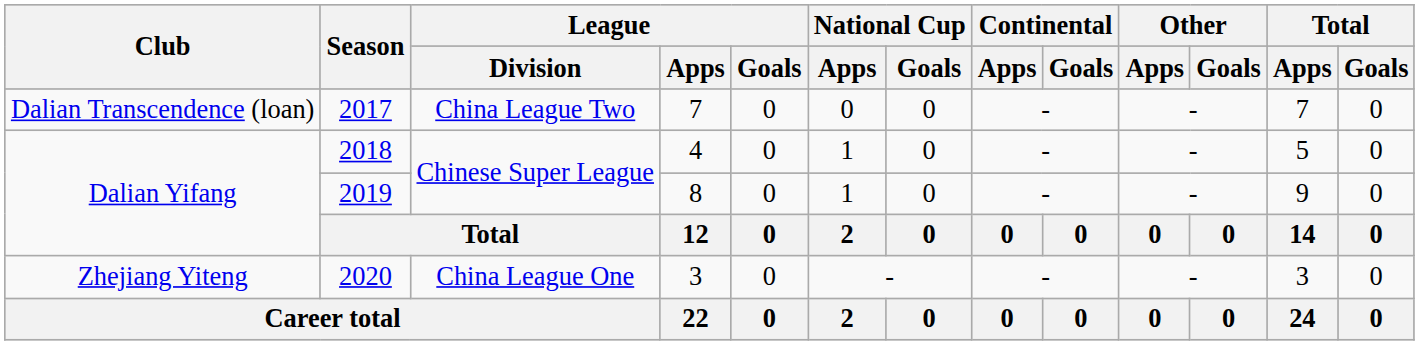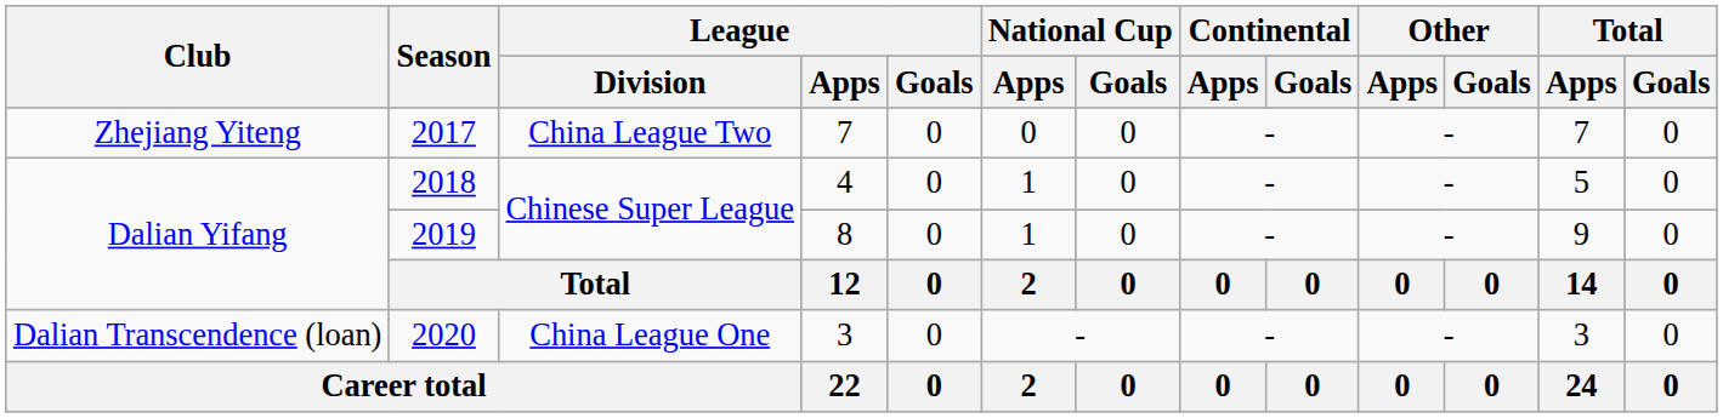 <table class="wikitable" style="text-align: center">
 <tr>
 <th rowspan="2">Club</th>
 <th rowspan="2">Season</th>
 <th colspan="3">League</th>
 <th colspan="2">National Cup</th>
 <th colspan="2">Continental</th>
 <th colspan="2">Other</th>
 <th colspan="2">Total</th>
 </tr>
 <tr>
 <th>Division</th>
 <th>Apps</th>
 <th>Goals</th>
 <th>Apps</th>
 <th>Goals</th>
 <th>Apps</th>
 <th>Goals</th>
 <th>Apps</th>
 <th>Goals</th>
 <th>Apps</th>
 <th>Goals</th>
 </tr>
 <tr>
-<td><a href='#'>Dalian Transcendence</a> (loan)</td>
+<td><a href='#'>Zhejiang Yiteng</a></td>
 <td><a href='#'>2017</a></td>
 <td><a href='#'>China League Two</a></td>
 <td>7</td>
 <td>0</td>
 <td>0</td>
 <td>0</td>
 <td colspan="2">-</td>
 <td colspan="2">-</td>
 <td>7</td>
 <td>0</td>
 </tr>
 <tr>
 <td rowspan="3"><a href='#'>Dalian Yifang</a></td>
 <td><a href='#'>2018</a></td>
 <td rowspan="2"><a href='#'>Chinese Super League</a></td>
 <td>4</td>
 <td>0</td>
 <td>1</td>
 <td>0</td>
 <td colspan="2">-</td>
 <td colspan="2">-</td>
 <td>5</td>
 <td>0</td>
 </tr>
 <tr>
 <td><a href='#'>2019</a></td>
 <td>8</td>
 <td>0</td>
 <td>1</td>
 <td>0</td>
 <td colspan="2">-</td>
 <td colspan="2">-</td>
 <td>9</td>
 <td>0</td>
 </tr>
 <tr>
 <th colspan="2">Total</th>
 <th>12</th>
 <th>0</th>
 <th>2</th>
 <th>0</th>
 <th>0</th>
 <th>0</th>
 <th>0</th>
 <th>0</th>
 <th>14</th>
 <th>0</th>
 </tr>
 <tr>
-<td><a href='#'>Zhejiang Yiteng</a></td>
+<td><a href='#'>Dalian Transcendence</a> (loan)</td>
 <td><a href='#'>2020</a></td>
 <td><a href='#'>China League One</a></td>
 <td>3</td>
 <td>0</td>
 <td colspan="2">-</td>
 <td colspan="2">-</td>
 <td colspan="2">-</td>
 <td>3</td>
 <td>0</td>
 </tr>
 <tr>
 <th colspan=3>Career total</th>
 <th>22</th>
 <th>0</th>
 <th>2</th>
 <th>0</th>
 <th>0</th>
 <th>0</th>
 <th>0</th>
 <th>0</th>
 <th>24</th>
 <th>0</th>
 </tr>
 </table>
